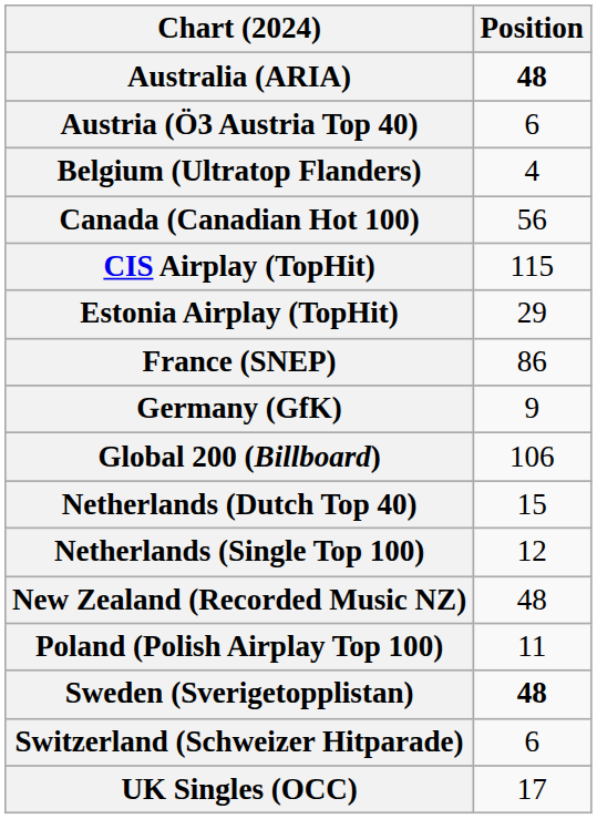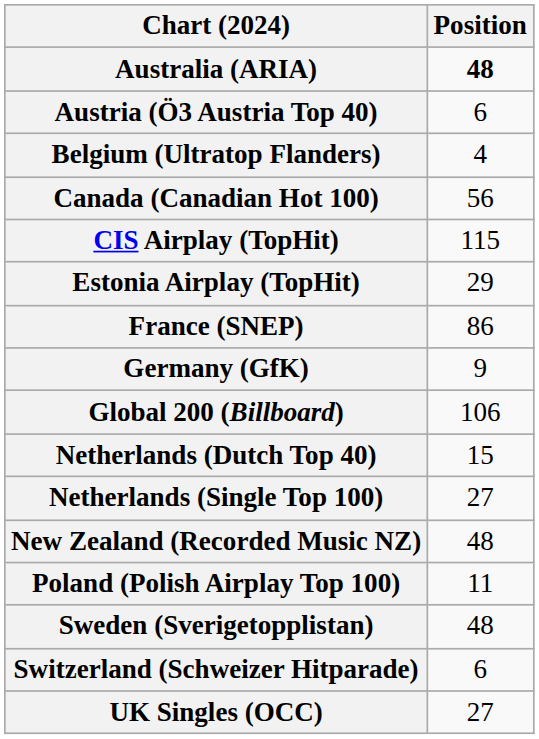 <table class="wikitable sortable plainrowheaders" style="text-align:center">
 <tr>
 <th scope="col">Chart (2024)</th>
 <th scope="col">Position</th>
 </tr>
 <tr>
 <th scope="row">Australia (ARIA)</th>
 <td><strong>48</strong></td>
 </tr>
 <tr>
 <th scope="row">Austria (Ö3 Austria Top 40)</th>
 <td>6</td>
 </tr>
 <tr>
 <th scope="row">Belgium (Ultratop Flanders)</th>
 <td>4</td>
 </tr>
 <tr>
 <th scope="row">Canada (Canadian Hot 100)</th>
 <td>56</td>
 </tr>
 <tr>
 <th scope="row"><a href='#'>CIS</a> Airplay (TopHit)</th>
 <td>115</td>
 </tr>
 <tr>
 <th scope="row">Estonia Airplay (TopHit)</th>
 <td>29</td>
 </tr>
 <tr>
 <th scope="row">France (SNEP)</th>
 <td>86</td>
 </tr>
 <tr>
 <th scope="row">Germany (GfK)</th>
 <td>9</td>
 </tr>
 <tr>
 <th scope="row">Global 200 (<em>Billboard</em>)</th>
 <td>106</td>
 </tr>
 <tr>
 <th scope="row">Netherlands (Dutch Top 40)</th>
 <td>15</td>
 </tr>
 <tr>
 <th scope="row">Netherlands (Single Top 100)</th>
-<td>12</td>
+<td>27</td>
 </tr>
 <tr>
 <th scope="row">New Zealand (Recorded Music NZ)</th>
 <td>48</td>
 </tr>
 <tr>
 <th scope="row">Poland (Polish Airplay Top 100)</th>
 <td>11</td>
 </tr>
 <tr>
 <th scope="row">Sweden (Sverigetopplistan)</th>
-<td><strong>48</strong></td>
+<td>48</td>
 </tr>
 <tr>
 <th scope="row">Switzerland (Schweizer Hitparade)</th>
 <td>6</td>
 </tr>
 <tr>
 <th scope="row">UK Singles (OCC)</th>
-<td>17</td>
+<td>27</td>
 </tr>
 </table>
